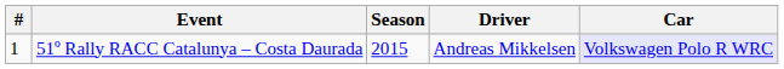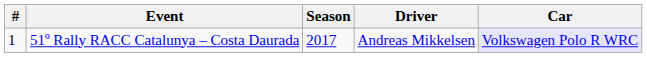 <table class="wikitable">
 <tr>
 <th> # </th>
 <th>Event</th>
 <th>Season</th>
 <th>Driver</th>
 <th>Car</th>
 </tr>
 <tr>
 <td>1</td>
 <td> <a href='#'>51º Rally RACC Catalunya – Costa Daurada</a></td>
-<td><a href='#'>2015</a></td>
+<td><a href='#'>2017</a></td>
 <td> <a href='#'>Andreas Mikkelsen</a></td>
 <td style="background: lavender;"><a href='#'>Volkswagen Polo R WRC</a></td>
 </tr>
 </table>
